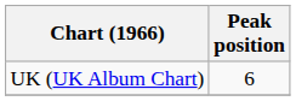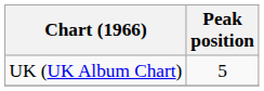 <table class="wikitable sortable" "width:110%;">
 <tr>
 <th scope="col">Chart (1966)</th>
 <th scope="col">Peak<br>position</th>
 </tr>
 <tr>
 <td>UK (<a href='#'>UK Album Chart</a>)</td>
-<td style="text-align:center;">6</td>
+<td style="text-align:center;">5</td>
 </tr>
 <tr>
 </tr>
 </table>
